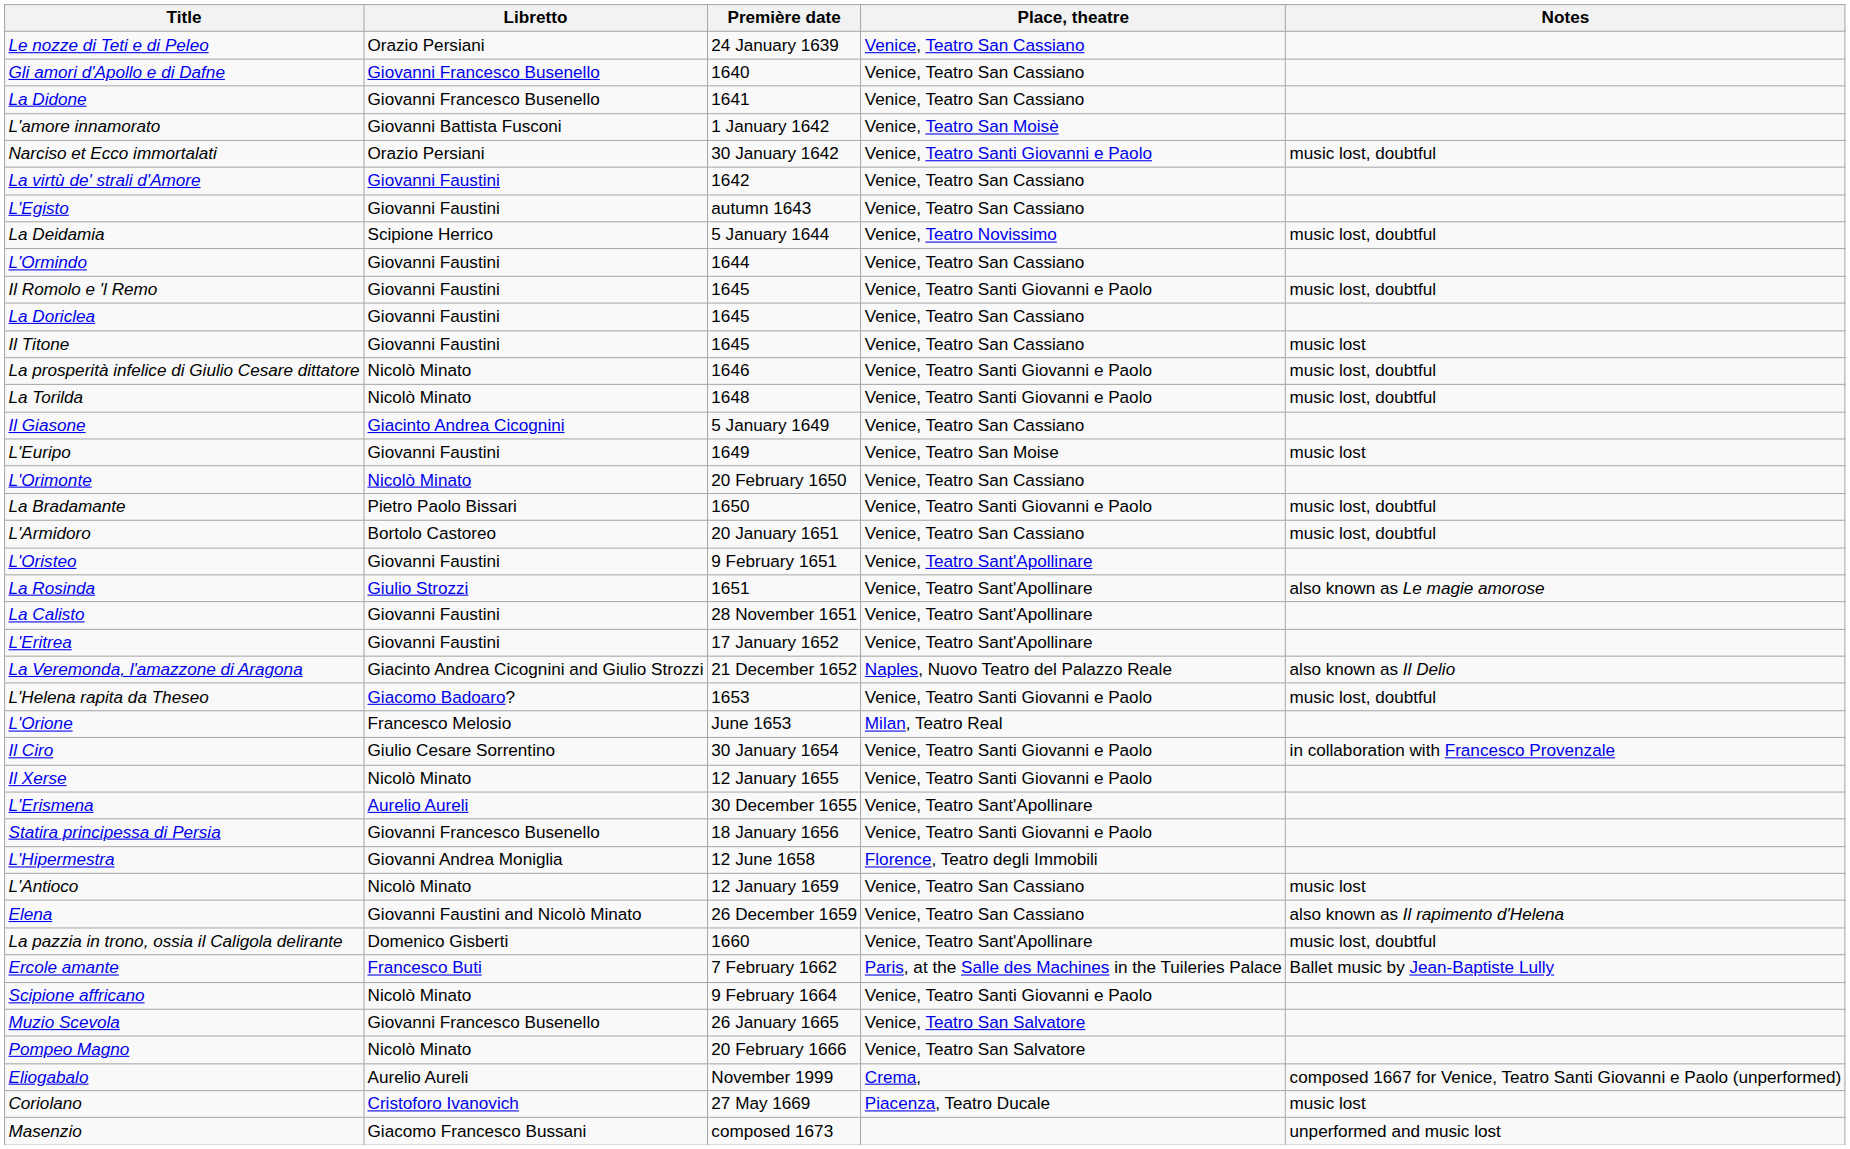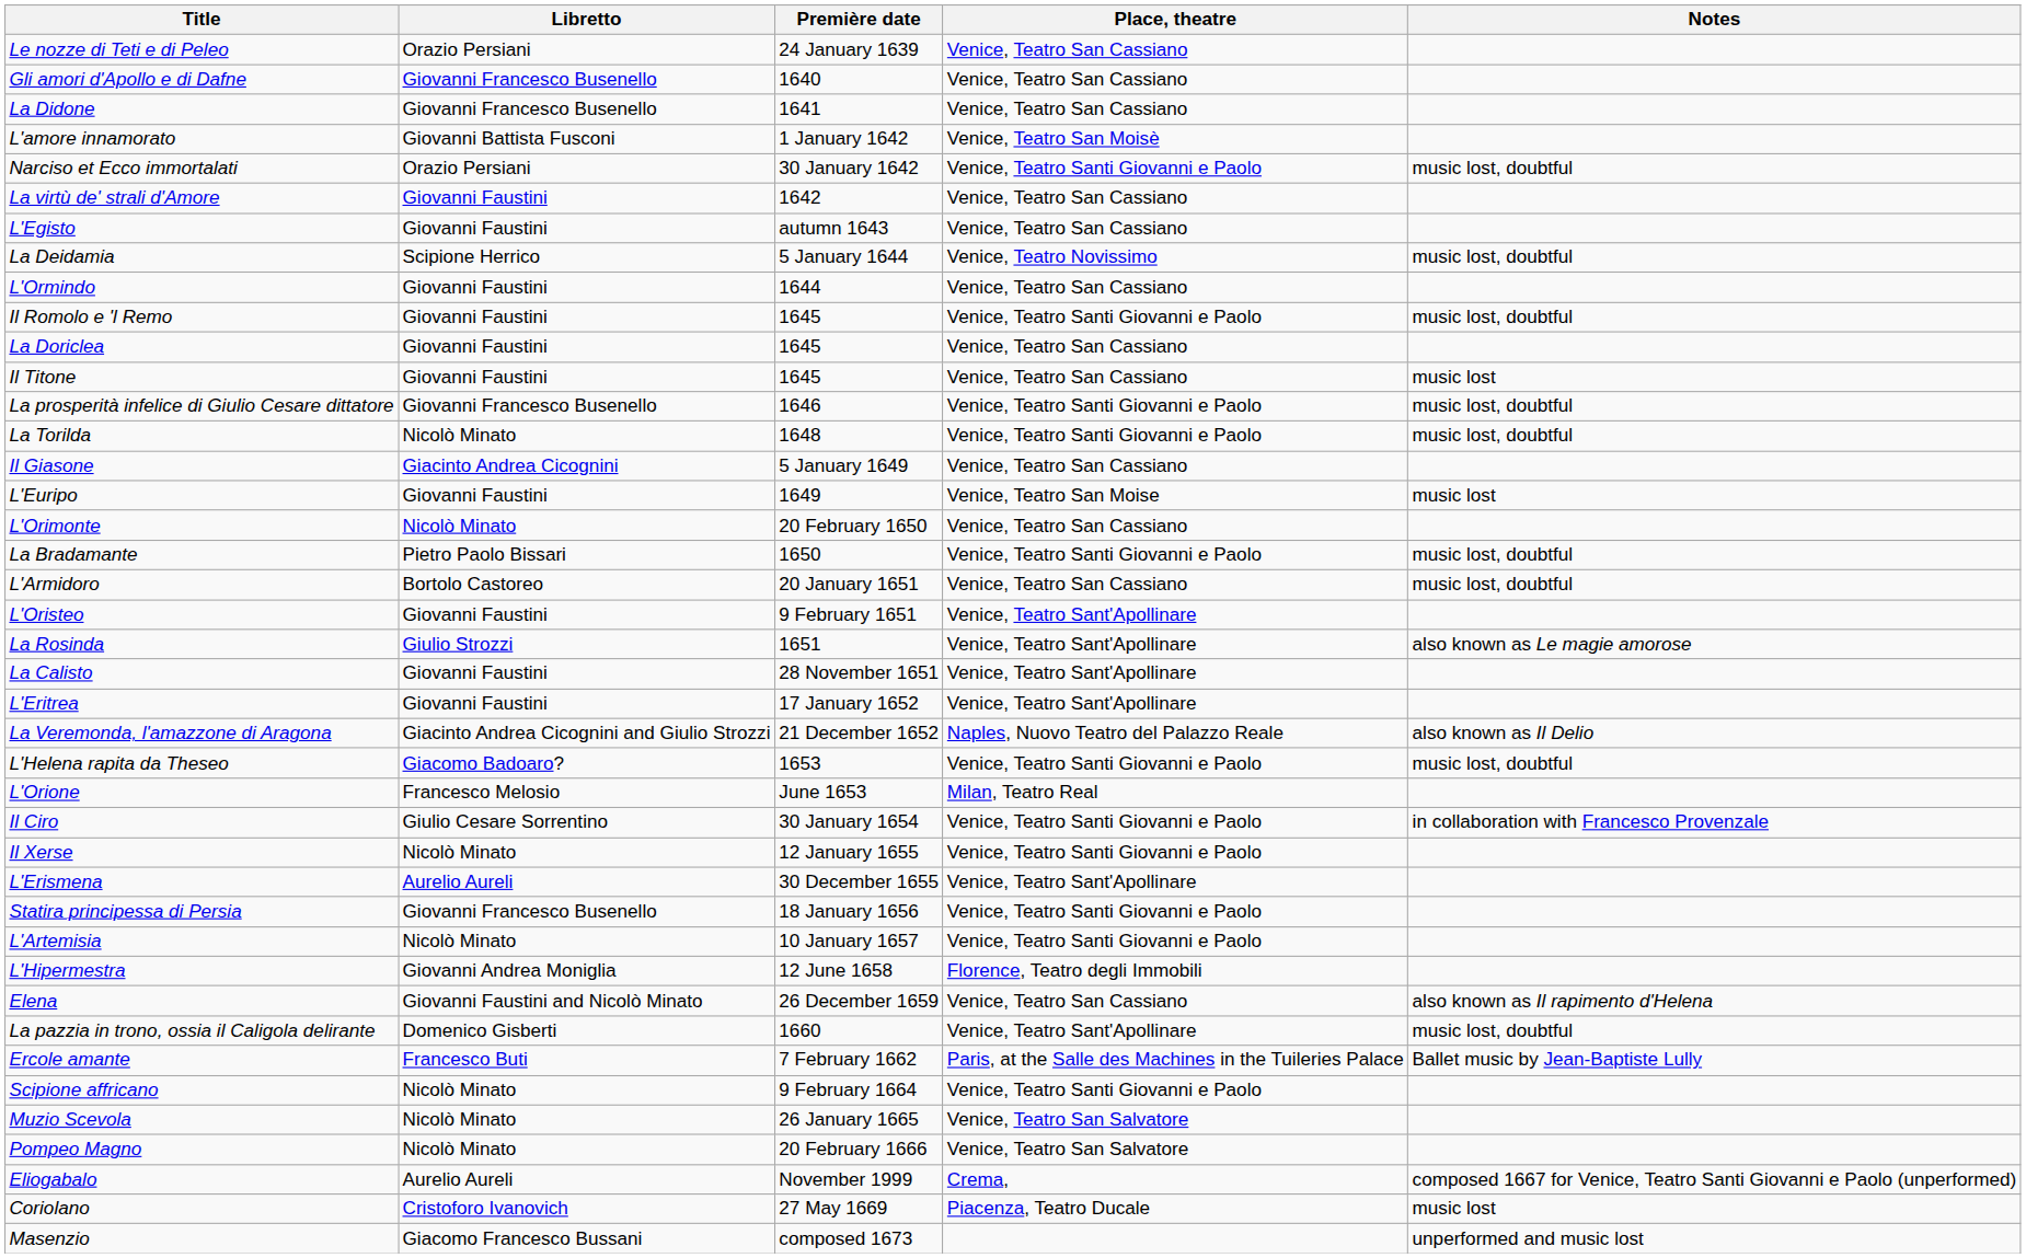 <table class="wikitable sortable">
 <tr>
 <th>Title</th>
 <th>Libretto</th>
 <th>Première date</th>
 <th>Place, theatre</th>
 <th class="unsortable">Notes</th>
 </tr>
 <tr>
 <td><em><a href='#'>Le nozze di Teti e di Peleo</a></em></td>
 <td>Orazio Persiani</td>
 <td>24 January 1639</td>
 <td><a href='#'>Venice</a>, <a href='#'>Teatro San Cassiano</a></td>
 <td> </td>
 </tr>
 <tr>
 <td><em><a href='#'>Gli amori d'Apollo e di Dafne</a></em></td>
 <td><a href='#'>Giovanni Francesco Busenello</a></td>
 <td>1640</td>
 <td>Venice, Teatro San Cassiano</td>
 <td> </td>
 </tr>
 <tr>
 <td><em><a href='#'>La Didone</a></em></td>
 <td>Giovanni Francesco Busenello</td>
 <td>1641</td>
 <td>Venice, Teatro San Cassiano</td>
 <td> </td>
 </tr>
 <tr>
 <td><em>L'amore innamorato</em></td>
 <td>Giovanni Battista Fusconi</td>
 <td>1 January 1642</td>
 <td>Venice, <a href='#'>Teatro San Moisè</a></td>
 <td></td>
 </tr>
 <tr>
 <td><em>Narciso et Ecco immortalati</em></td>
 <td>Orazio Persiani</td>
 <td>30 January 1642</td>
 <td>Venice, <a href='#'>Teatro Santi Giovanni e Paolo</a></td>
 <td>music lost, doubtful</td>
 </tr>
 <tr>
 <td><em><a href='#'>La virtù de' strali d'Amore</a></em></td>
 <td><a href='#'>Giovanni Faustini</a></td>
 <td>1642</td>
 <td>Venice, Teatro San Cassiano</td>
 <td> </td>
 </tr>
 <tr>
 <td><em><a href='#'>L'Egisto</a></em></td>
 <td>Giovanni Faustini</td>
 <td>autumn 1643</td>
 <td>Venice, Teatro San Cassiano</td>
 <td> </td>
 </tr>
 <tr>
 <td><em>La Deidamia</em></td>
 <td>Scipione Herrico</td>
 <td>5 January 1644</td>
 <td>Venice, <a href='#'>Teatro Novissimo</a></td>
 <td>music lost, doubtful</td>
 </tr>
 <tr>
 <td><em><a href='#'>L'Ormindo</a></em></td>
 <td>Giovanni Faustini</td>
 <td>1644</td>
 <td>Venice, Teatro San Cassiano</td>
 <td> </td>
 </tr>
 <tr>
 <td><em>Il Romolo e 'l Remo</em></td>
 <td>Giovanni Faustini</td>
 <td>1645</td>
 <td>Venice, Teatro Santi Giovanni e Paolo</td>
 <td>music lost, doubtful</td>
 </tr>
 <tr>
 <td><em><a href='#'>La Doriclea</a></em></td>
 <td>Giovanni Faustini</td>
 <td>1645</td>
 <td>Venice, Teatro San Cassiano</td>
 <td> </td>
 </tr>
 <tr>
 <td><em>Il Titone</em></td>
 <td>Giovanni Faustini</td>
 <td>1645</td>
 <td>Venice, Teatro San Cassiano</td>
 <td>music lost</td>
 </tr>
 <tr>
 <td><em>La prosperità infelice di Giulio Cesare dittatore</em></td>
-<td>Nicolò Minato</td>
+<td>Giovanni Francesco Busenello</td>
 <td>1646</td>
 <td>Venice, Teatro Santi Giovanni e Paolo</td>
 <td>music lost, doubtful</td>
 </tr>
 <tr>
 <td><em>La Torilda</em></td>
 <td>Nicolò Minato</td>
 <td>1648</td>
 <td>Venice, Teatro Santi Giovanni e Paolo</td>
 <td>music lost, doubtful</td>
 </tr>
 <tr>
 <td><em><a href='#'>Il Giasone</a></em></td>
 <td><a href='#'>Giacinto Andrea Cicognini</a></td>
 <td>5 January 1649</td>
 <td>Venice, Teatro San Cassiano</td>
 <td> </td>
 </tr>
 <tr>
 <td><em>L'Euripo</em></td>
 <td>Giovanni Faustini</td>
 <td>1649</td>
 <td>Venice, Teatro San Moise</td>
 <td>music lost</td>
 </tr>
 <tr>
 <td><em><a href='#'>L'Orimonte</a></em></td>
 <td><a href='#'>Nicolò Minato</a></td>
 <td>20 February 1650</td>
 <td>Venice, Teatro San Cassiano</td>
 <td></td>
 </tr>
 <tr>
 <td><em>La Bradamante</em></td>
 <td>Pietro Paolo Bissari</td>
 <td>1650</td>
 <td>Venice, Teatro Santi Giovanni e Paolo</td>
 <td>music lost, doubtful</td>
 </tr>
 <tr>
 <td><em>L'Armidoro</em></td>
 <td>Bortolo Castoreo</td>
 <td>20 January 1651</td>
 <td>Venice, Teatro San Cassiano</td>
 <td>music lost, doubtful</td>
 </tr>
 <tr>
 <td><em><a href='#'>L'Oristeo</a></em></td>
 <td>Giovanni Faustini</td>
 <td>9 February 1651</td>
 <td>Venice, <a href='#'>Teatro Sant'Apollinare</a></td>
 <td> </td>
 </tr>
 <tr>
 <td><em><a href='#'>La Rosinda</a></em></td>
 <td><a href='#'>Giulio Strozzi</a></td>
 <td>1651</td>
 <td>Venice, Teatro Sant'Apollinare</td>
 <td>also known as <em>Le magie amorose</em></td>
 </tr>
 <tr>
 <td><em><a href='#'>La Calisto</a></em></td>
 <td>Giovanni Faustini</td>
 <td>28 November 1651</td>
 <td>Venice, Teatro Sant'Apollinare</td>
 <td> </td>
 </tr>
 <tr>
 <td><em><a href='#'>L'Eritrea</a></em></td>
 <td>Giovanni Faustini</td>
 <td>17 January 1652</td>
 <td>Venice, Teatro Sant'Apollinare</td>
 <td> </td>
 </tr>
 <tr>
 <td><em><a href='#'>La Veremonda, l'amazzone di Aragona</a></em></td>
 <td>Giacinto Andrea Cicognini and Giulio Strozzi</td>
 <td>21 December 1652</td>
 <td><a href='#'>Naples</a>, Nuovo Teatro del Palazzo Reale</td>
 <td>also known as <em>Il Delio</em></td>
 </tr>
 <tr>
 <td><em>L'Helena rapita da Theseo</em></td>
 <td><a href='#'>Giacomo Badoaro</a>?</td>
 <td>1653</td>
 <td>Venice, Teatro Santi Giovanni e Paolo</td>
 <td>music lost, doubtful</td>
 </tr>
 <tr>
 <td><em><a href='#'>L'Orione</a></em></td>
 <td>Francesco Melosio</td>
 <td>June 1653</td>
 <td><a href='#'>Milan</a>, Teatro Real</td>
 <td> </td>
 </tr>
 <tr>
 <td><em><a href='#'>Il Ciro</a></em></td>
 <td>Giulio Cesare Sorrentino</td>
 <td>30 January 1654</td>
 <td>Venice, Teatro Santi Giovanni e Paolo</td>
 <td>in collaboration with <a href='#'>Francesco Provenzale</a></td>
 </tr>
 <tr>
 <td><em><a href='#'>Il Xerse</a></em></td>
 <td>Nicolò Minato</td>
 <td>12 January 1655</td>
 <td>Venice, Teatro Santi Giovanni e Paolo</td>
 <td> </td>
 </tr>
 <tr>
 <td><em><a href='#'>L'Erismena</a></em></td>
 <td><a href='#'>Aurelio Aureli</a></td>
 <td>30 December 1655</td>
 <td>Venice, Teatro Sant'Apollinare</td>
 <td> </td>
 </tr>
 <tr>
 <td><em><a href='#'>Statira principessa di Persia</a></em></td>
 <td>Giovanni Francesco Busenello</td>
 <td>18 January 1656</td>
 <td>Venice, Teatro Santi Giovanni e Paolo</td>
 <td> </td>
 </tr>
 <tr>
+<td><em><a href='#'>L'Artemisia</a></em></td>
+<td>Nicolò Minato</td>
+<td>10 January 1657</td>
+<td>Venice, Teatro Santi Giovanni e Paolo</td>
+<td> </td>
+</tr>
+<tr>
 <td><em><a href='#'>L'Hipermestra</a></em></td>
 <td>Giovanni Andrea Moniglia</td>
 <td>12 June 1658</td>
 <td><a href='#'>Florence</a>, Teatro degli Immobili</td>
 <td> </td>
-</tr>
-<tr>
-<td><em>L'Antioco</em></td>
-<td>Nicolò Minato</td>
-<td>12 January 1659</td>
-<td>Venice, Teatro San Cassiano</td>
-<td>music lost</td>
 </tr>
 <tr>
 <td><em><a href='#'>Elena</a></em></td>
 <td>Giovanni Faustini and Nicolò Minato</td>
 <td>26 December 1659</td>
 <td>Venice, Teatro San Cassiano</td>
 <td>also known as <em>Il rapimento d'Helena</em></td>
 </tr>
 <tr>
 <td><em>La pazzia in trono, ossia il Caligola delirante</em></td>
 <td>Domenico Gisberti</td>
 <td>1660</td>
 <td>Venice, Teatro Sant'Apollinare</td>
 <td>music lost, doubtful</td>
 </tr>
 <tr>
 <td><em><a href='#'>Ercole amante</a></em></td>
 <td><a href='#'>Francesco Buti</a></td>
 <td>7 February 1662</td>
 <td><a href='#'>Paris</a>, at the <a href='#'>Salle des Machines</a> in the Tuileries Palace</td>
 <td>Ballet music by <a href='#'>Jean-Baptiste Lully</a></td>
 </tr>
 <tr>
 <td><em><a href='#'>Scipione affricano</a></em></td>
 <td>Nicolò Minato</td>
 <td>9 February 1664</td>
 <td>Venice, Teatro Santi Giovanni e Paolo</td>
 <td> </td>
 </tr>
 <tr>
 <td><em><a href='#'>Muzio Scevola</a></em></td>
-<td>Giovanni Francesco Busenello</td>
+<td>Nicolò Minato</td>
 <td>26 January 1665</td>
 <td>Venice, <a href='#'>Teatro San Salvatore</a></td>
 <td> </td>
 </tr>
 <tr>
 <td><em><a href='#'>Pompeo Magno</a></em></td>
 <td>Nicolò Minato</td>
 <td>20 February 1666</td>
 <td>Venice, Teatro San Salvatore</td>
 <td> </td>
 </tr>
 <tr>
 <td><em><a href='#'>Eliogabalo</a></em></td>
 <td>Aurelio Aureli</td>
 <td>November 1999</td>
 <td><a href='#'>Crema</a>, </td>
 <td>composed 1667 for Venice, Teatro Santi Giovanni e Paolo (unperformed)</td>
 </tr>
 <tr>
 <td><em>Coriolano</em></td>
 <td><a href='#'>Cristoforo Ivanovich</a></td>
 <td>27 May 1669</td>
 <td><a href='#'>Piacenza</a>, Teatro Ducale</td>
 <td>music lost</td>
 </tr>
 <tr>
 <td><em>Masenzio</em></td>
 <td>Giacomo Francesco Bussani</td>
 <td>composed 1673</td>
 <td></td>
 <td>unperformed and music lost</td>
 </tr>
 </table>
